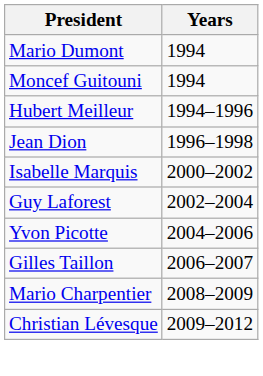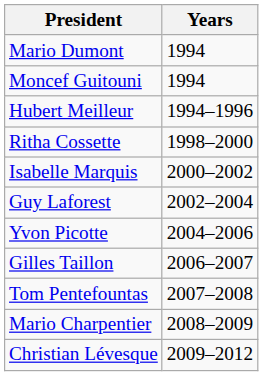 <table class="wikitable">
 <tr>
 <th>President</th>
 <th>Years</th>
 </tr>
 <tr>
 <td><a href='#'>Mario Dumont</a></td>
 <td>1994</td>
 </tr>
 <tr>
 <td><a href='#'>Moncef Guitouni</a></td>
 <td>1994</td>
 </tr>
 <tr>
 <td><a href='#'>Hubert Meilleur</a></td>
 <td>1994–1996</td>
 </tr>
 <tr>
-<td><a href='#'>Jean Dion</a></td>
-<td>1996–1998</td>
+<td><a href='#'>Ritha Cossette</a></td>
+<td>1998–2000</td>
 </tr>
 <tr>
 <td><a href='#'>Isabelle Marquis</a></td>
 <td>2000–2002</td>
 </tr>
 <tr>
 <td><a href='#'>Guy Laforest</a></td>
 <td>2002–2004</td>
 </tr>
 <tr>
 <td><a href='#'>Yvon Picotte</a></td>
 <td>2004–2006</td>
 </tr>
 <tr>
 <td><a href='#'>Gilles Taillon</a></td>
 <td>2006–2007</td>
 </tr>
 <tr>
+<td><a href='#'>Tom Pentefountas</a></td>
+<td>2007–2008</td>
+</tr>
+<tr>
 <td><a href='#'>Mario Charpentier</a></td>
 <td>2008–2009</td>
 </tr>
 <tr>
 <td><a href='#'>Christian Lévesque</a></td>
 <td>2009–2012</td>
 </tr>
 </table>
